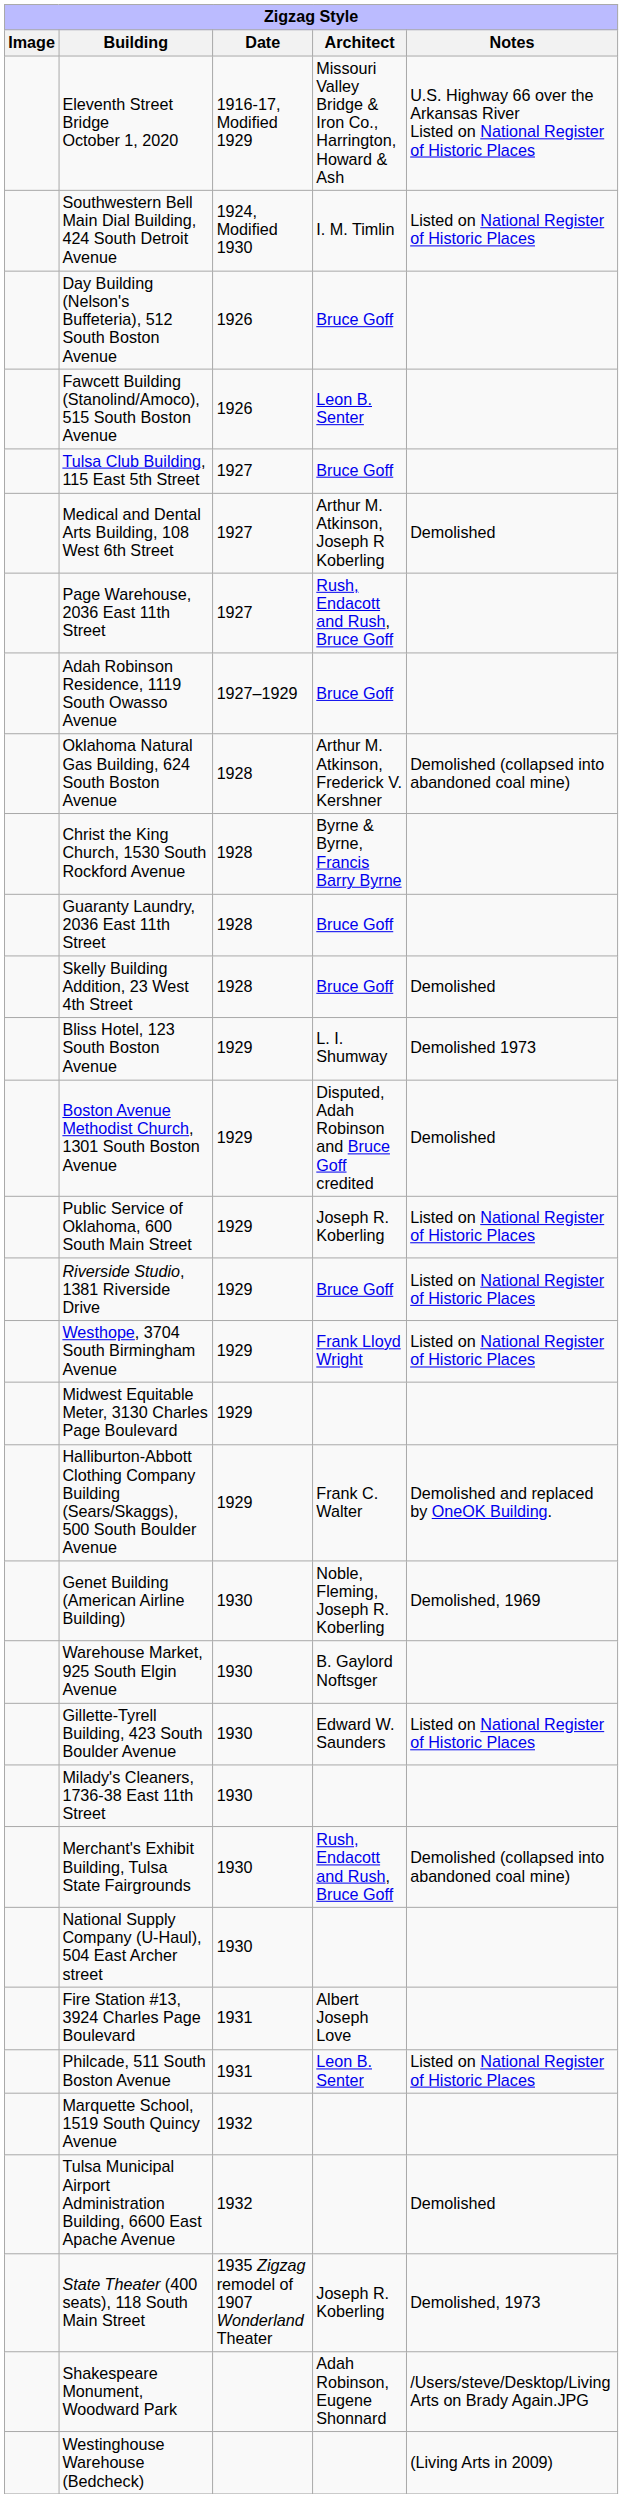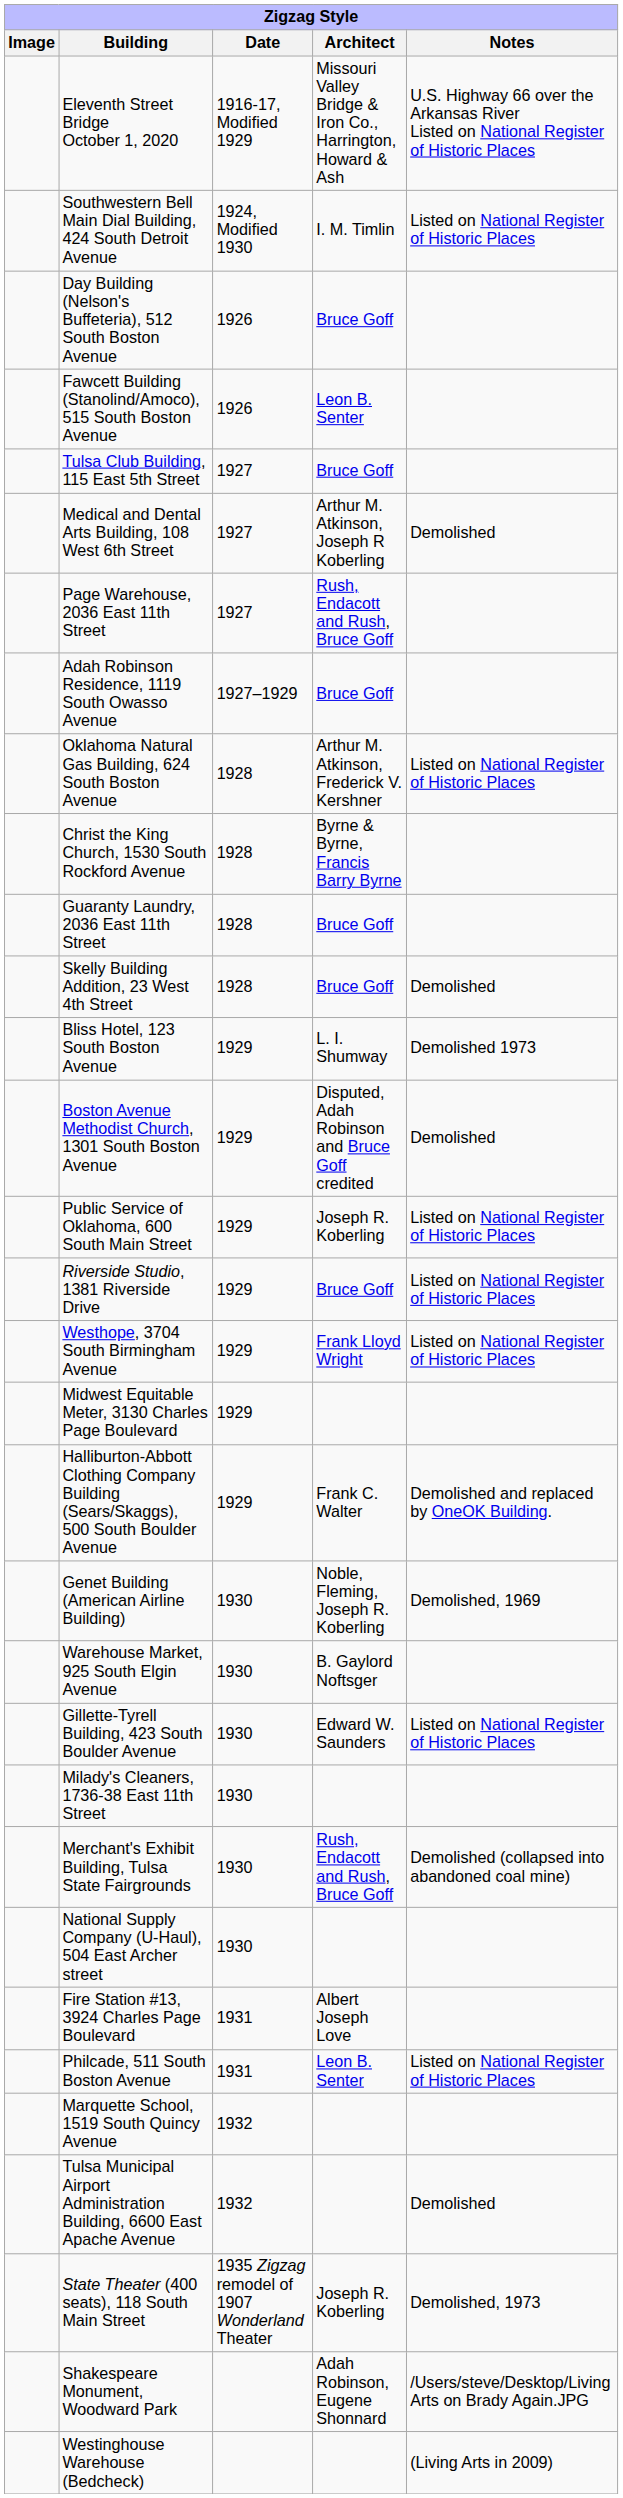 <table class="wikitable">
 <tr>
 <td colspan="100%" align="center" bgcolor="#BBBBFF"><strong>Zigzag Style</strong></td>
 </tr>
 <tr>
 <th>Image</th>
 <th>Building</th>
 <th>Date</th>
 <th>Architect</th>
 <th>Notes</th>
 </tr>
 <tr>
 <td></td>
 <td>Eleventh Street Bridge <br> October 1, 2020</td>
 <td>1916-17, Modified 1929</td>
 <td>Missouri Valley Bridge & Iron Co., Harrington, Howard & Ash</td>
 <td>U.S. Highway 66 over the Arkansas River<br>Listed on <a href='#'>National Register of Historic Places</a></td>
 </tr>
 <tr>
 <td></td>
 <td>Southwestern Bell Main Dial Building, 424 South Detroit Avenue</td>
 <td>1924, Modified 1930</td>
 <td>I. M. Timlin</td>
 <td>Listed on <a href='#'>National Register of Historic Places</a></td>
 </tr>
 <tr>
 <td></td>
 <td>Day Building (Nelson's Buffeteria), 512 South Boston Avenue</td>
 <td>1926</td>
 <td><a href='#'>Bruce Goff</a></td>
 <td></td>
 </tr>
 <tr>
 <td></td>
 <td>Fawcett Building (Stanolind/Amoco), 515 South Boston Avenue</td>
 <td>1926</td>
 <td><a href='#'>Leon B. Senter</a></td>
 <td></td>
 </tr>
 <tr>
 <td></td>
 <td><a href='#'>Tulsa Club Building</a>, 115 East 5th Street</td>
 <td>1927</td>
 <td><a href='#'>Bruce Goff</a></td>
 <td></td>
 </tr>
 <tr>
 <td></td>
 <td>Medical and Dental Arts Building, 108 West 6th Street</td>
 <td>1927</td>
 <td>Arthur M. Atkinson, Joseph R Koberling</td>
 <td>Demolished</td>
 </tr>
 <tr>
 <td></td>
 <td>Page Warehouse, 2036 East 11th Street</td>
 <td>1927</td>
 <td><a href='#'>Rush, Endacott and Rush</a>, <a href='#'>Bruce Goff</a></td>
 <td></td>
 </tr>
 <tr>
 <td></td>
 <td>Adah Robinson Residence, 1119 South Owasso Avenue</td>
 <td>1927–1929</td>
 <td><a href='#'>Bruce Goff</a></td>
 <td></td>
 </tr>
 <tr>
 <td></td>
 <td>Oklahoma Natural Gas Building, 624 South Boston Avenue</td>
 <td>1928</td>
 <td>Arthur M. Atkinson, Frederick V. Kershner</td>
-<td>Demolished (collapsed into abandoned coal mine)</td>
+<td>Listed on <a href='#'>National Register of Historic Places</a></td>
 </tr>
 <tr>
 <td></td>
 <td>Christ the King Church, 1530 South Rockford Avenue</td>
 <td>1928</td>
 <td>Byrne & Byrne,  <a href='#'>Francis Barry Byrne</a></td>
 <td></td>
 </tr>
 <tr>
 <td></td>
 <td>Guaranty Laundry, 2036 East 11th Street</td>
 <td>1928</td>
 <td><a href='#'>Bruce Goff</a></td>
 <td></td>
 </tr>
 <tr>
 <td></td>
 <td>Skelly Building Addition, 23 West 4th Street</td>
 <td>1928</td>
 <td><a href='#'>Bruce Goff</a></td>
 <td>Demolished</td>
 </tr>
 <tr>
 <td></td>
 <td>Bliss Hotel, 123 South Boston Avenue</td>
 <td>1929</td>
 <td>L. I. Shumway</td>
 <td>Demolished 1973</td>
 </tr>
 <tr>
 <td></td>
 <td><a href='#'>Boston Avenue Methodist Church</a>, 1301 South Boston Avenue</td>
 <td>1929</td>
 <td>Disputed, Adah Robinson and <a href='#'>Bruce Goff</a> credited</td>
 <td>Demolished</td>
 </tr>
 <tr>
 <td></td>
 <td>Public Service of Oklahoma, 600 South Main Street</td>
 <td>1929</td>
 <td>Joseph R. Koberling</td>
 <td>Listed on <a href='#'>National Register of Historic Places</a></td>
 </tr>
 <tr>
 <td></td>
 <td><em>Riverside Studio</em>, 1381 Riverside Drive</td>
 <td>1929</td>
 <td><a href='#'>Bruce Goff</a></td>
 <td>Listed on <a href='#'>National Register of Historic Places</a></td>
 </tr>
 <tr>
 <td></td>
 <td><a href='#'>Westhope</a>, 3704 South Birmingham Avenue</td>
 <td>1929</td>
 <td><a href='#'>Frank Lloyd Wright</a></td>
 <td>Listed on <a href='#'>National Register of Historic Places</a></td>
 </tr>
 <tr>
 <td></td>
 <td>Midwest Equitable Meter, 3130 Charles Page Boulevard</td>
 <td>1929</td>
 <td></td>
 <td></td>
 </tr>
 <tr>
 <td></td>
 <td>Halliburton-Abbott Clothing Company Building (Sears/Skaggs), 500 South Boulder Avenue</td>
 <td>1929</td>
 <td>Frank C. Walter</td>
 <td>Demolished and replaced by <a href='#'>OneOK Building</a>.</td>
 </tr>
 <tr>
 <td></td>
 <td>Genet Building (American Airline Building)</td>
 <td>1930</td>
 <td>Noble, Fleming, Joseph R. Koberling</td>
 <td>Demolished, 1969</td>
 </tr>
 <tr>
 <td></td>
 <td>Warehouse Market, 925 South Elgin Avenue</td>
 <td>1930</td>
 <td>B. Gaylord Noftsger</td>
 <td></td>
 </tr>
 <tr>
 <td></td>
 <td>Gillette-Tyrell Building, 423 South Boulder Avenue</td>
 <td>1930</td>
 <td>Edward W. Saunders</td>
 <td>Listed on <a href='#'>National Register of Historic Places</a></td>
 </tr>
 <tr>
 <td></td>
 <td>Milady's Cleaners, 1736-38 East 11th Street</td>
 <td>1930</td>
 <td></td>
 <td></td>
 </tr>
 <tr>
 <td></td>
 <td>Merchant's Exhibit Building, Tulsa State Fairgrounds</td>
 <td>1930</td>
 <td><a href='#'>Rush, Endacott and Rush</a>, <a href='#'>Bruce Goff</a></td>
 <td>Demolished (collapsed into abandoned coal mine)</td>
 </tr>
 <tr>
 <td></td>
 <td>National Supply Company (U-Haul), 504 East Archer street</td>
 <td>1930</td>
 <td></td>
 <td></td>
 </tr>
 <tr>
 <td></td>
 <td>Fire Station #13, 3924 Charles Page Boulevard</td>
 <td>1931</td>
 <td>Albert Joseph Love</td>
 <td></td>
 </tr>
 <tr>
 <td></td>
 <td>Philcade, 511 South Boston Avenue</td>
 <td>1931</td>
 <td><a href='#'>Leon B. Senter</a></td>
 <td>Listed on <a href='#'>National Register of Historic Places</a></td>
 </tr>
 <tr>
 <td></td>
 <td>Marquette School, 1519 South Quincy Avenue</td>
 <td>1932</td>
 <td></td>
 <td></td>
 </tr>
 <tr>
 <td></td>
 <td>Tulsa Municipal Airport Administration Building, 6600 East Apache Avenue</td>
 <td>1932</td>
 <td></td>
 <td>Demolished</td>
 </tr>
 <tr>
 <td></td>
 <td><em>State Theater</em> (400 seats), 118 South Main Street</td>
 <td>1935 <em>Zigzag</em> remodel of 1907 <em>Wonderland</em> Theater</td>
 <td>Joseph R. Koberling</td>
 <td>Demolished, 1973</td>
 </tr>
 <tr>
 <td></td>
 <td>Shakespeare Monument, Woodward Park</td>
 <td></td>
 <td>Adah Robinson, Eugene Shonnard</td>
 <td>/Users/steve/Desktop/Living Arts on Brady Again.JPG</td>
 </tr>
 <tr>
 <td></td>
 <td>Westinghouse Warehouse (Bedcheck)</td>
 <td></td>
 <td></td>
 <td>(Living Arts in 2009)</td>
 </tr>
 <tr>
 </tr>
 </table>
